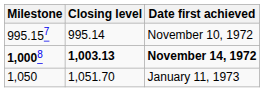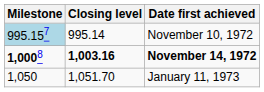 <table class="wikitable">
 <tr>
 <th>Milestone</th>
 <th>Closing level</th>
 <th>Date first achieved</th>
 </tr>
 <tr>
-<td>995.15<a href='#'><sup>7</sup></a></td>
+<td style="background: lightblue;">995.15<a href='#'><sup>7</sup></a></td>
 <td>995.14</td>
 <td>November 10, 1972</td>
 </tr>
 <tr>
 <td><strong>1,000</strong><a href='#'><sup>8</sup></a></td>
-<td><strong>1,003.13</strong></td>
+<td><strong>1,003.16</strong></td>
 <td><strong>November 14, 1972</strong></td>
 </tr>
 <tr>
 <td>1,050</td>
 <td>1,051.70</td>
 <td>January 11, 1973</td>
 </tr>
 </table>
